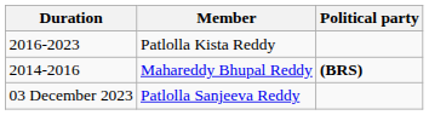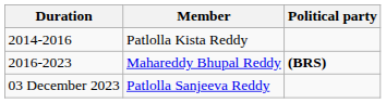 <table class="wikitable sortable">
 <tr>
 <th>Duration</th>
 <th>Member</th>
 <th colspan="2">Political party</th>
 </tr>
 <tr>
-<td>2016-2023</td>
+<td>2014-2016</td>
 <td>Patlolla Kista Reddy</td>
 <td></td>
 </tr>
 <tr>
-<td>2014-2016</td>
+<td>2016-2023</td>
 <td><a href='#'>Mahareddy Bhupal Reddy</a></td>
 <td><strong> (BRS)</strong></td>
 </tr>
 <tr>
 <td>03 December 2023</td>
 <td><a href='#'>Patlolla Sanjeeva Reddy</a></td>
 <td></td>
 </tr>
 </table>
